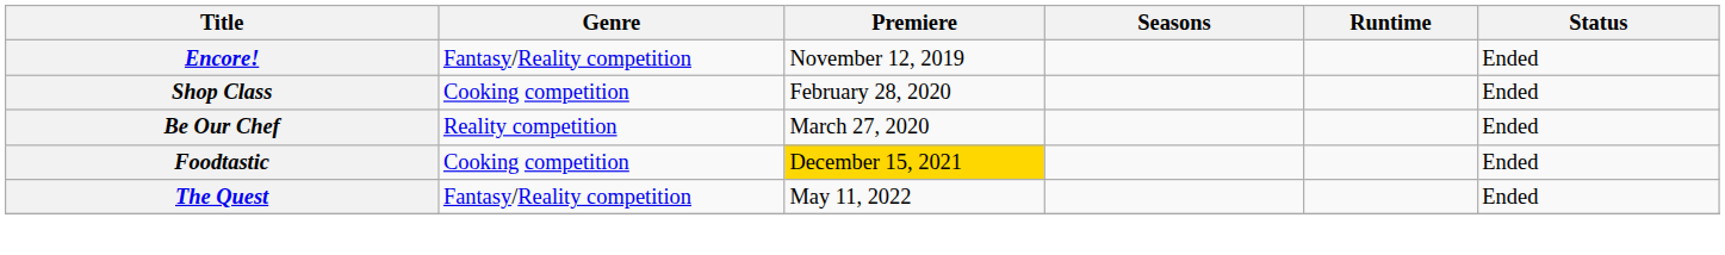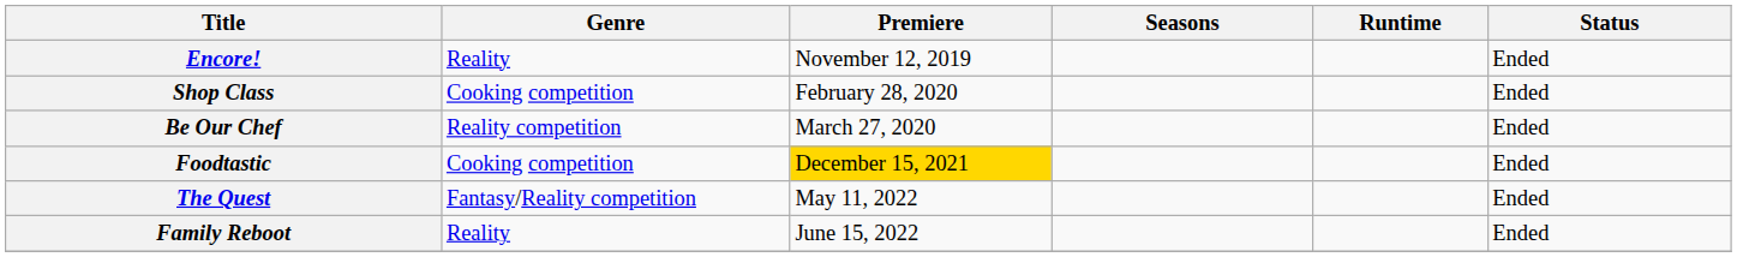 <table class="wikitable plainrowheaders sortable" style="width:99%;">
 <tr>
 <th scope="col" style="width:25%;">Title</th>
 <th scope="col" style="width:20%;">Genre</th>
 <th scope="col" style="width:15%;">Premiere</th>
 <th scope="col" style="width:15%;">Seasons</th>
 <th scope="col" style="width:10%;">Runtime</th>
 <th scope="col" style="width:14%;">Status</th>
 </tr>
 <tr>
 <th scope="row"><em><a href='#'>Encore!</a></em></th>
-<td><a href='#'>Fantasy</a>/<a href='#'>Reality competition</a></td>
+<td><a href='#'>Reality</a></td>
 <td>November 12, 2019</td>
 <td></td>
 <td></td>
 <td>Ended</td>
 </tr>
 <tr>
 <th scope="row"><em>Shop Class</em></th>
 <td><a href='#'>Cooking</a> <a href='#'>competition</a></td>
 <td>February 28, 2020</td>
 <td></td>
 <td></td>
 <td>Ended</td>
 </tr>
 <tr>
 <th scope="row"><em>Be Our Chef</em></th>
 <td><a href='#'>Reality competition</a></td>
 <td>March 27, 2020</td>
 <td></td>
 <td></td>
 <td>Ended</td>
 </tr>
 <tr>
 <th scope="row"><em>Foodtastic</em></th>
 <td><a href='#'>Cooking</a> <a href='#'>competition</a></td>
 <td style="background: gold;">December 15, 2021</td>
 <td></td>
 <td></td>
 <td>Ended</td>
 </tr>
 <tr>
 <th scope="row"><em><a href='#'>The Quest</a></em></th>
 <td><a href='#'>Fantasy</a>/<a href='#'>Reality competition</a></td>
 <td>May 11, 2022</td>
 <td></td>
 <td></td>
 <td>Ended</td>
 </tr>
 <tr>
+<th scope="row"><em>Family Reboot</em></th>
+<td><a href='#'>Reality</a></td>
+<td>June 15, 2022</td>
+<td></td>
+<td></td>
+<td>Ended</td>
+</tr>
+<tr>
 </tr>
 </table>
